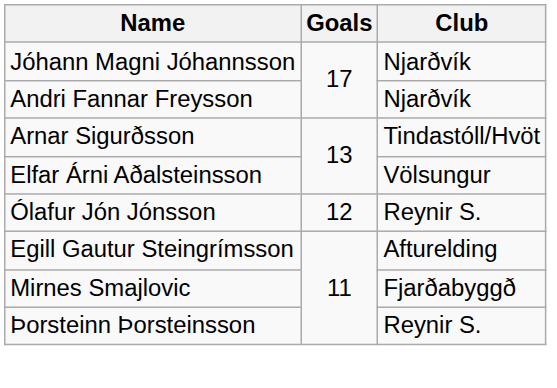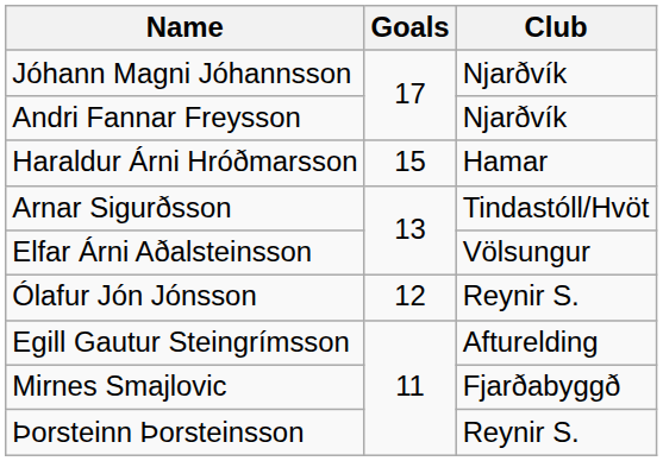 <table class="wikitable">
 <tr>
 <th>Name</th>
 <th>Goals</th>
 <th>Club</th>
 </tr>
 <tr>
 <td>Jóhann Magni Jóhannsson</td>
 <td rowspan="2" style="text-align:center">17</td>
 <td>Njarðvík</td>
 </tr>
 <tr>
 <td>Andri Fannar Freysson</td>
 <td>Njarðvík</td>
+</tr>
+<tr>
+<td>Haraldur Árni Hróðmarsson</td>
+<td style="text-align:center">15</td>
+<td>Hamar</td>
 </tr>
 <tr>
 <td>Arnar Sigurðsson</td>
 <td rowspan="2" style="text-align:center">13</td>
 <td>Tindastóll/Hvöt</td>
 </tr>
 <tr>
 <td>Elfar Árni Aðalsteinsson</td>
 <td>Völsungur</td>
 </tr>
 <tr>
 <td>Ólafur Jón Jónsson</td>
 <td style="text-align:center">12</td>
 <td>Reynir S.</td>
 </tr>
 <tr>
 <td>Egill Gautur Steingrímsson</td>
 <td rowspan="3" style="text-align:center">11</td>
 <td>Afturelding</td>
 </tr>
 <tr>
 <td>Mirnes Smajlovic</td>
 <td>Fjarðabyggð</td>
 </tr>
 <tr>
 <td>Þorsteinn Þorsteinsson</td>
 <td>Reynir S.</td>
 </tr>
 </table>
